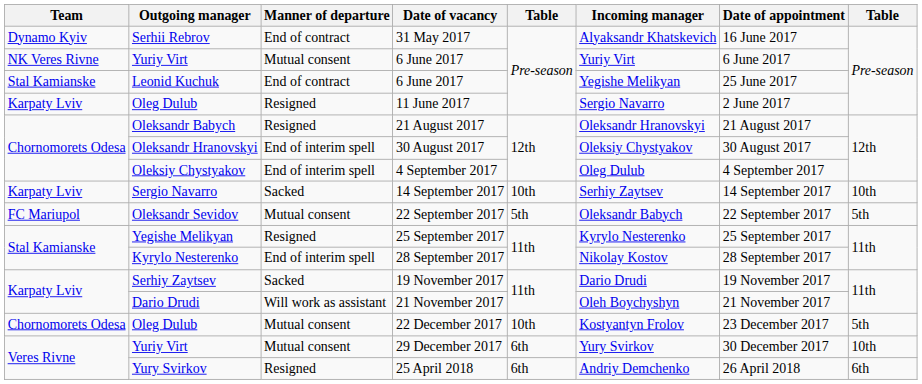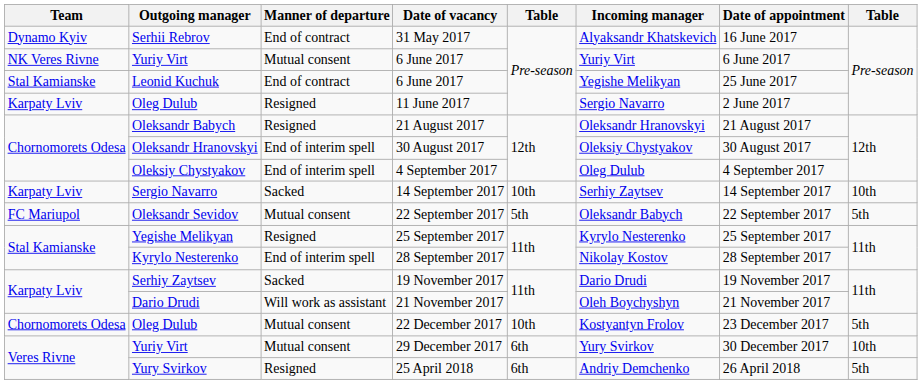 <table class="wikitable sortable">
 <tr>
 <th>Team</th>
 <th>Outgoing manager</th>
 <th>Manner of departure</th>
 <th>Date of vacancy</th>
 <th>Table</th>
 <th>Incoming manager</th>
 <th>Date of appointment</th>
 <th>Table</th>
 </tr>
 <tr>
 <td><a href='#'>Dynamo Kyiv</a></td>
 <td> <a href='#'>Serhii Rebrov</a></td>
 <td>End of contract</td>
 <td>31 May 2017</td>
 <td rowspan=4><em>Pre-season</em></td>
 <td> <a href='#'>Alyaksandr Khatskevich</a></td>
 <td>16 June 2017</td>
 <td rowspan=4><em>Pre-season</em></td>
 </tr>
 <tr>
 <td><a href='#'>NK Veres Rivne</a></td>
 <td> <a href='#'>Yuriy Virt</a> </td>
 <td>Mutual consent</td>
 <td>6 June 2017</td>
 <td> <a href='#'>Yuriy Virt</a></td>
 <td>6 June 2017</td>
 </tr>
 <tr>
 <td><a href='#'>Stal Kamianske</a></td>
 <td> <a href='#'>Leonid Kuchuk</a></td>
 <td>End of contract</td>
 <td>6 June 2017</td>
 <td> <a href='#'>Yegishe Melikyan</a></td>
 <td>25 June 2017</td>
 </tr>
 <tr>
 <td><a href='#'>Karpaty Lviv</a></td>
 <td> <a href='#'>Oleg Dulub</a></td>
 <td>Resigned</td>
 <td>11 June 2017</td>
 <td> <a href='#'>Sergio Navarro</a></td>
 <td>2 June 2017</td>
 </tr>
 <tr>
 <td rowspan="3"><a href='#'>Chornomorets Odesa</a></td>
 <td> <a href='#'>Oleksandr Babych</a></td>
 <td>Resigned</td>
 <td>21 August 2017</td>
 <td rowspan="3">12th</td>
 <td> <a href='#'>Oleksandr Hranovskyi</a> </td>
 <td>21 August 2017</td>
 <td rowspan="3">12th</td>
 </tr>
 <tr>
 <td> <a href='#'>Oleksandr Hranovskyi</a> </td>
 <td>End of interim spell</td>
 <td>30 August 2017</td>
 <td> <a href='#'>Oleksiy Chystyakov</a> </td>
 <td>30 August 2017</td>
 </tr>
 <tr>
 <td> <a href='#'>Oleksiy Chystyakov</a> </td>
 <td>End of interim spell</td>
 <td>4 September 2017</td>
 <td> <a href='#'>Oleg Dulub</a></td>
 <td>4 September 2017</td>
 </tr>
 <tr>
 <td><a href='#'>Karpaty Lviv</a></td>
 <td> <a href='#'>Sergio Navarro</a></td>
 <td>Sacked</td>
 <td>14 September 2017</td>
 <td>10th</td>
 <td> <a href='#'>Serhiy Zaytsev</a></td>
 <td>14 September 2017</td>
 <td>10th</td>
 </tr>
 <tr>
 <td><a href='#'>FC Mariupol</a></td>
 <td> <a href='#'>Oleksandr Sevidov</a></td>
 <td>Mutual consent</td>
 <td>22 September 2017</td>
 <td>5th</td>
 <td> <a href='#'>Oleksandr Babych</a></td>
 <td>22 September 2017</td>
 <td>5th</td>
 </tr>
 <tr>
 <td rowspan="2"><a href='#'>Stal Kamianske</a></td>
 <td> <a href='#'>Yegishe Melikyan</a></td>
 <td>Resigned</td>
 <td>25 September 2017</td>
 <td rowspan="2">11th</td>
 <td> <a href='#'>Kyrylo Nesterenko</a>  </td>
 <td>25 September 2017</td>
 <td rowspan="2">11th</td>
 </tr>
 <tr>
 <td> <a href='#'>Kyrylo Nesterenko</a> </td>
 <td>End of interim spell</td>
 <td>28 September 2017</td>
 <td> <a href='#'>Nikolay Kostov</a></td>
 <td>28 September 2017</td>
 </tr>
 <tr>
 <td rowspan=2><a href='#'>Karpaty Lviv</a></td>
 <td> <a href='#'>Serhiy Zaytsev</a></td>
 <td>Sacked</td>
 <td>19 November 2017</td>
 <td rowspan=2>11th</td>
 <td> <a href='#'>Dario Drudi</a> </td>
 <td>19 November 2017</td>
 <td rowspan=2>11th</td>
 </tr>
 <tr>
 <td> <a href='#'>Dario Drudi</a> </td>
 <td>Will work as assistant</td>
 <td>21 November 2017</td>
 <td> <a href='#'>Oleh Boychyshyn</a></td>
 <td>21 November 2017</td>
 </tr>
 <tr>
 <td><a href='#'>Chornomorets Odesa</a></td>
 <td> <a href='#'>Oleg Dulub</a></td>
 <td>Mutual consent</td>
 <td>22 December 2017</td>
 <td>10th</td>
 <td> <a href='#'>Kostyantyn Frolov</a></td>
 <td>23 December 2017</td>
 <td>5th</td>
 </tr>
 <tr>
 <td rowspan=2><a href='#'>Veres Rivne</a></td>
 <td> <a href='#'>Yuriy Virt</a></td>
 <td>Mutual consent</td>
 <td>29 December 2017</td>
 <td>6th</td>
 <td> <a href='#'>Yury Svirkov</a></td>
 <td>30 December 2017</td>
 <td>10th</td>
 </tr>
 <tr>
 <td> <a href='#'>Yury Svirkov</a></td>
 <td>Resigned</td>
 <td>25 April 2018</td>
 <td>6th</td>
 <td> <a href='#'>Andriy Demchenko</a> </td>
 <td>26 April 2018</td>
-<td>6th</td>
+<td>5th</td>
 </tr>
 </table>
